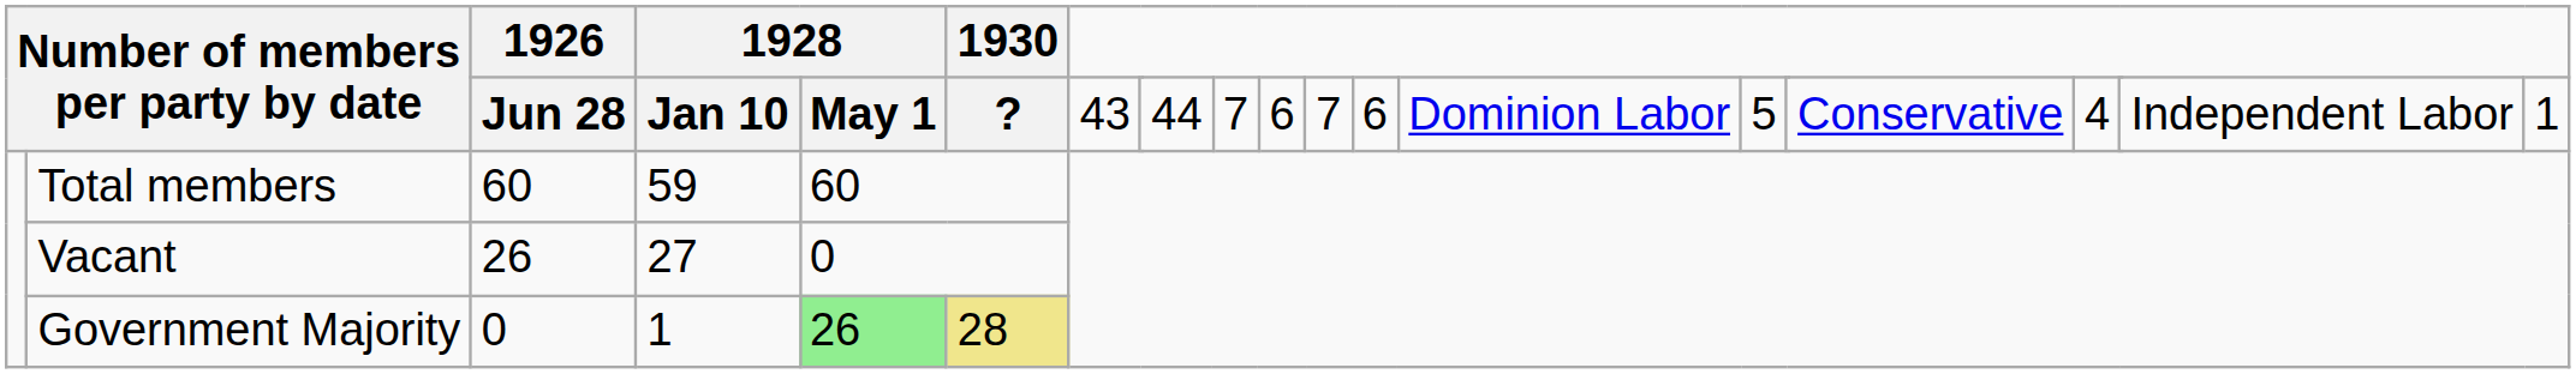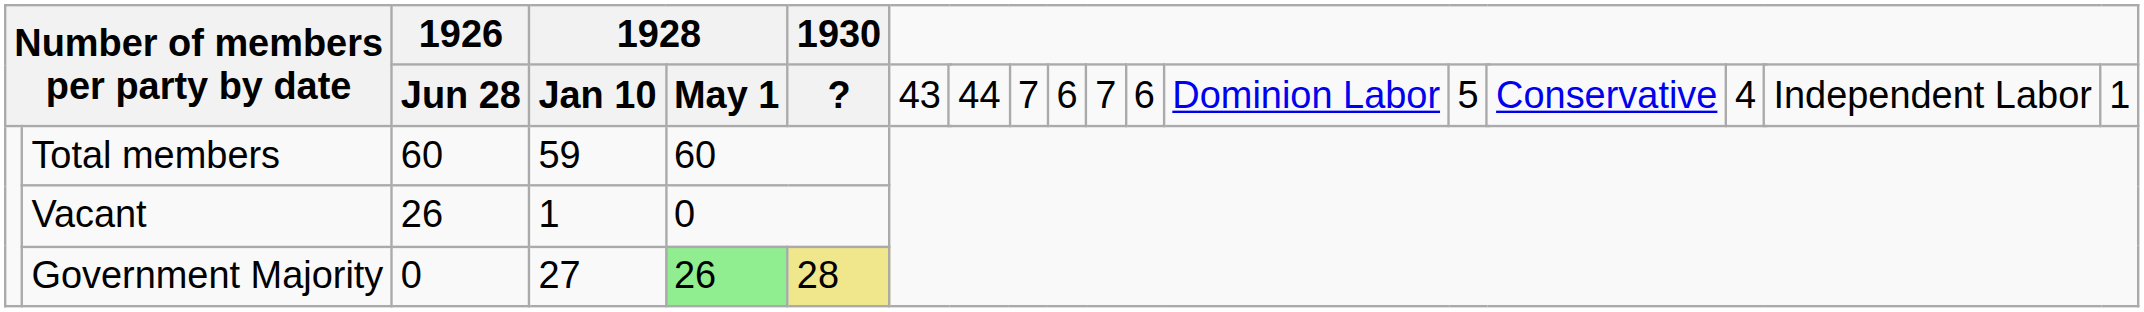 <table class="wikitable">
 <tr>
 <th colspan=2 rowspan=2>Number of members<br>per party by date</th>
 <th>1926</th>
 <th colspan=2>1928</th>
 <th>1930</th>
 </tr>
 <tr>
 <th>Jun 28</th>
 <th>Jan 10</th>
 <th>May 1</th>
 <th>?<br></th>
 <td colspan=3>43</td>
 <td>44<br></td>
 <td>7</td>
 <td>6</td>
 <td>7</td>
 <td>6<br></td>
 <td><a href='#'>Dominion Labor</a></td>
 <td colspan=4>5<br></td>
 <td><a href='#'>Conservative</a></td>
 <td colspan=4>4<br></td>
 <td>Independent Labor</td>
 <td colspan=4>1</td>
 </tr>
 <tr>
 <td rowspan=3></td>
 <td>Total members</td>
 <td>60</td>
 <td>59</td>
 <td colspan=2>60</td>
 </tr>
 <tr>
 <td>Vacant</td>
 <td>26</td>
-<td>27</td>
+<td>1</td>
 <td colspan=2>0</td>
 </tr>
 <tr>
 <td>Government Majority</td>
 <td>0</td>
-<td>1</td>
+<td>27</td>
 <td style="background: lightgreen;">26</td>
 <td style="background: khaki;">28</td>
 </tr>
 </table>
